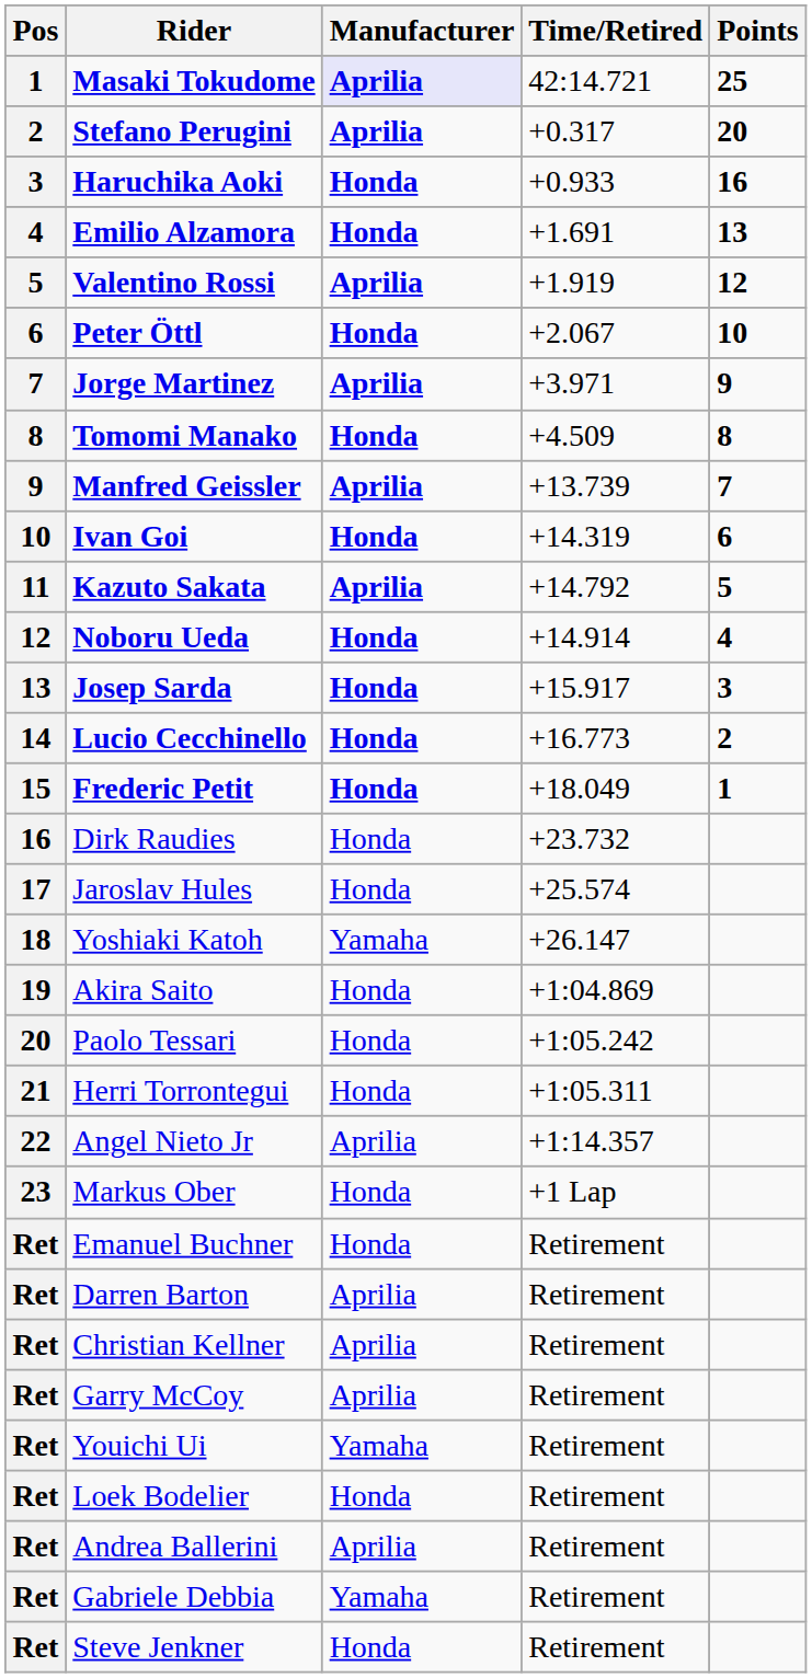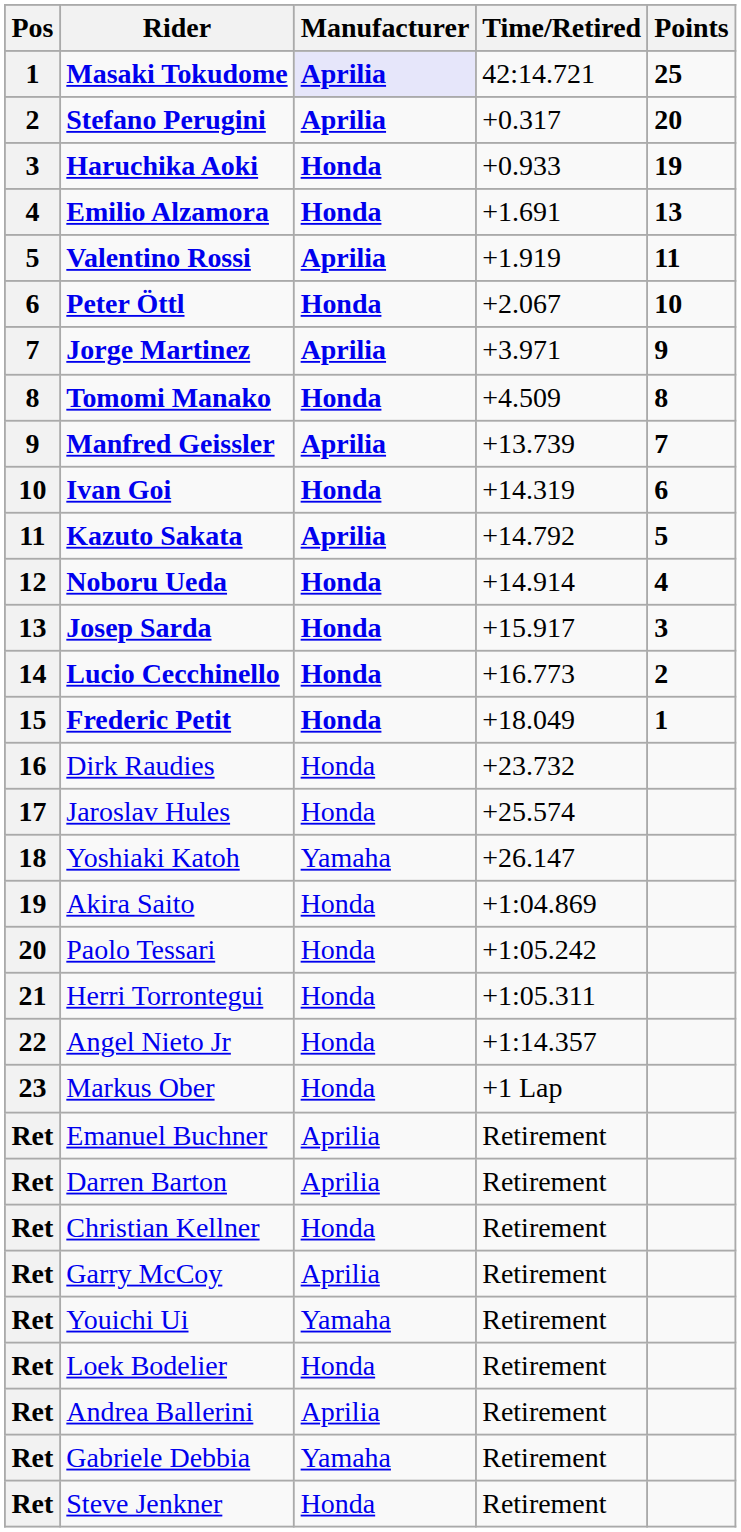 <table class="wikitable" style="font-size: 95%;">
 <tr>
 <th>Pos</th>
 <th>Rider</th>
 <th>Manufacturer</th>
 <th>Time/Retired</th>
 <th>Points</th>
 </tr>
 <tr>
 <th>1</th>
 <td> <strong><a href='#'>Masaki Tokudome</a></strong></td>
 <td style="background: lavender;"><strong><a href='#'>Aprilia</a></strong></td>
 <td>42:14.721</td>
 <td><strong>25</strong></td>
 </tr>
 <tr>
 <th>2</th>
 <td> <strong><a href='#'>Stefano Perugini</a></strong></td>
 <td><strong><a href='#'>Aprilia</a></strong></td>
 <td>+0.317</td>
 <td><strong>20</strong></td>
 </tr>
 <tr>
 <th>3</th>
 <td> <strong><a href='#'>Haruchika Aoki</a></strong></td>
 <td><strong><a href='#'>Honda</a></strong></td>
 <td>+0.933</td>
-<td><strong>16</strong></td>
+<td><strong>19</strong></td>
 </tr>
 <tr>
 <th>4</th>
 <td> <strong><a href='#'>Emilio Alzamora</a></strong></td>
 <td><strong><a href='#'>Honda</a></strong></td>
 <td>+1.691</td>
 <td><strong>13</strong></td>
 </tr>
 <tr>
 <th>5</th>
 <td> <strong><a href='#'>Valentino Rossi</a></strong></td>
 <td><strong><a href='#'>Aprilia</a></strong></td>
 <td>+1.919</td>
-<td><strong>12</strong></td>
+<td><strong>11</strong></td>
 </tr>
 <tr>
 <th>6</th>
 <td> <strong><a href='#'>Peter Öttl</a></strong></td>
 <td><strong><a href='#'>Honda</a></strong></td>
 <td>+2.067</td>
 <td><strong>10</strong></td>
 </tr>
 <tr>
 <th>7</th>
 <td> <strong><a href='#'>Jorge Martinez</a></strong></td>
 <td><strong><a href='#'>Aprilia</a></strong></td>
 <td>+3.971</td>
 <td><strong>9</strong></td>
 </tr>
 <tr>
 <th>8</th>
 <td> <strong><a href='#'>Tomomi Manako</a></strong></td>
 <td><strong><a href='#'>Honda</a></strong></td>
 <td>+4.509</td>
 <td><strong>8</strong></td>
 </tr>
 <tr>
 <th>9</th>
 <td> <strong><a href='#'>Manfred Geissler</a></strong></td>
 <td><strong><a href='#'>Aprilia</a></strong></td>
 <td>+13.739</td>
 <td><strong>7</strong></td>
 </tr>
 <tr>
 <th>10</th>
 <td> <strong><a href='#'>Ivan Goi</a></strong></td>
 <td><strong><a href='#'>Honda</a></strong></td>
 <td>+14.319</td>
 <td><strong>6</strong></td>
 </tr>
 <tr>
 <th>11</th>
 <td> <strong><a href='#'>Kazuto Sakata</a></strong></td>
 <td><strong><a href='#'>Aprilia</a></strong></td>
 <td>+14.792</td>
 <td><strong>5</strong></td>
 </tr>
 <tr>
 <th>12</th>
 <td> <strong><a href='#'>Noboru Ueda</a></strong></td>
 <td><strong><a href='#'>Honda</a></strong></td>
 <td>+14.914</td>
 <td><strong>4</strong></td>
 </tr>
 <tr>
 <th>13</th>
 <td> <strong><a href='#'>Josep Sarda</a></strong></td>
 <td><strong><a href='#'>Honda</a></strong></td>
 <td>+15.917</td>
 <td><strong>3</strong></td>
 </tr>
 <tr>
 <th>14</th>
 <td> <strong><a href='#'>Lucio Cecchinello</a></strong></td>
 <td><strong><a href='#'>Honda</a></strong></td>
 <td>+16.773</td>
 <td><strong>2</strong></td>
 </tr>
 <tr>
 <th>15</th>
 <td> <strong><a href='#'>Frederic Petit</a></strong></td>
 <td><strong><a href='#'>Honda</a></strong></td>
 <td>+18.049</td>
 <td><strong>1</strong></td>
 </tr>
 <tr>
 <th>16</th>
 <td> <a href='#'>Dirk Raudies</a></td>
 <td><a href='#'>Honda</a></td>
 <td>+23.732</td>
 <td></td>
 </tr>
 <tr>
 <th>17</th>
 <td> <a href='#'>Jaroslav Hules</a></td>
 <td><a href='#'>Honda</a></td>
 <td>+25.574</td>
 <td></td>
 </tr>
 <tr>
 <th>18</th>
 <td> <a href='#'>Yoshiaki Katoh</a></td>
 <td><a href='#'>Yamaha</a></td>
 <td>+26.147</td>
 <td></td>
 </tr>
 <tr>
 <th>19</th>
 <td> <a href='#'>Akira Saito</a></td>
 <td><a href='#'>Honda</a></td>
 <td>+1:04.869</td>
 <td></td>
 </tr>
 <tr>
 <th>20</th>
 <td> <a href='#'>Paolo Tessari</a></td>
 <td><a href='#'>Honda</a></td>
 <td>+1:05.242</td>
 <td></td>
 </tr>
 <tr>
 <th>21</th>
 <td> <a href='#'>Herri Torrontegui</a></td>
 <td><a href='#'>Honda</a></td>
 <td>+1:05.311</td>
 <td></td>
 </tr>
 <tr>
 <th>22</th>
 <td> <a href='#'>Angel Nieto Jr</a></td>
-<td><a href='#'>Aprilia</a></td>
+<td><a href='#'>Honda</a></td>
 <td>+1:14.357</td>
 <td></td>
 </tr>
 <tr>
 <th>23</th>
 <td> <a href='#'>Markus Ober</a></td>
 <td><a href='#'>Honda</a></td>
 <td>+1 Lap</td>
 <td></td>
 </tr>
 <tr>
 <th>Ret</th>
 <td> <a href='#'>Emanuel Buchner</a></td>
-<td><a href='#'>Honda</a></td>
+<td><a href='#'>Aprilia</a></td>
 <td>Retirement</td>
 <td></td>
 </tr>
 <tr>
 <th>Ret</th>
 <td> <a href='#'>Darren Barton</a></td>
 <td><a href='#'>Aprilia</a></td>
 <td>Retirement</td>
 <td></td>
 </tr>
 <tr>
 <th>Ret</th>
 <td> <a href='#'>Christian Kellner</a></td>
-<td><a href='#'>Aprilia</a></td>
+<td><a href='#'>Honda</a></td>
 <td>Retirement</td>
 <td></td>
 </tr>
 <tr>
 <th>Ret</th>
 <td> <a href='#'>Garry McCoy</a></td>
 <td><a href='#'>Aprilia</a></td>
 <td>Retirement</td>
 <td></td>
 </tr>
 <tr>
 <th>Ret</th>
 <td> <a href='#'>Youichi Ui</a></td>
 <td><a href='#'>Yamaha</a></td>
 <td>Retirement</td>
 <td></td>
 </tr>
 <tr>
 <th>Ret</th>
 <td> <a href='#'>Loek Bodelier</a></td>
 <td><a href='#'>Honda</a></td>
 <td>Retirement</td>
 <td></td>
 </tr>
 <tr>
 <th>Ret</th>
 <td> <a href='#'>Andrea Ballerini</a></td>
 <td><a href='#'>Aprilia</a></td>
 <td>Retirement</td>
 <td></td>
 </tr>
 <tr>
 <th>Ret</th>
 <td> <a href='#'>Gabriele Debbia</a></td>
 <td><a href='#'>Yamaha</a></td>
 <td>Retirement</td>
 <td></td>
 </tr>
 <tr>
 <th>Ret</th>
 <td> <a href='#'>Steve Jenkner</a></td>
 <td><a href='#'>Honda</a></td>
 <td>Retirement</td>
 <td></td>
 </tr>
 </table>
